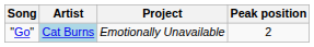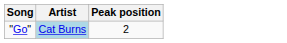 <table class="wikitable sortable plainrowheaders" style="text-align:center;">
 <tr>
 <th scope="col">Song</th>
 <th scope="col">Artist</th>
-<th scope="col">Project</th>
 <th scope="col">Peak position</th>
 </tr>
 <tr>
 <td>"<a href='#'>Go</a>"</td>
 <td style="background: lightblue;"><a href='#'>Cat Burns</a></td>
-<td><em>Emotionally Unavailable</em></td>
 <td>2</td>
 </tr>
 </table>
